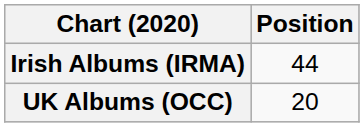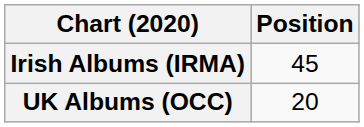 <table class="wikitable plainrowheaders">
 <tr>
 <th>Chart (2020)</th>
 <th>Position</th>
 </tr>
 <tr>
 <th scope="row">Irish Albums (IRMA)</th>
-<td align="center">44</td>
+<td align="center">45</td>
 </tr>
 <tr>
 <th scope="row">UK Albums (OCC)</th>
 <td align="center">20</td>
 </tr>
 </table>
